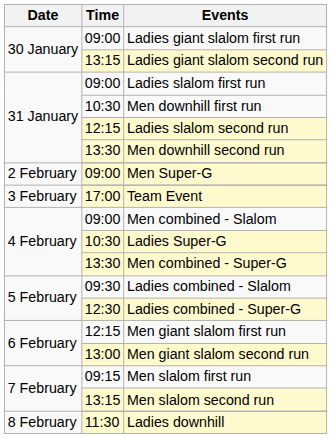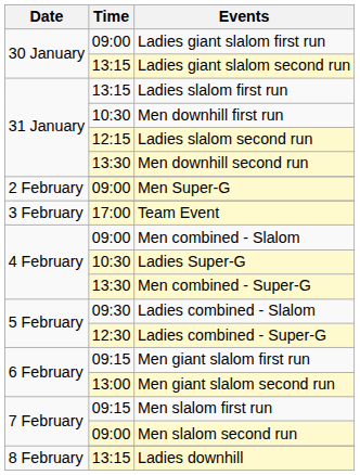 <table class="wikitable" border="1">
 <tr>
 <th>Date</th>
 <th>Time</th>
 <th>Events</th>
 </tr>
 <tr>
 <td rowspan=2>30 January</td>
 <td>09:00</td>
 <td>Ladies giant slalom first run</td>
 </tr>
 <tr bgcolor=lemonchiffon>
 <td>13:15</td>
 <td>Ladies giant slalom second run</td>
 </tr>
 <tr>
 <td rowspan=4>31 January</td>
-<td>09:00</td>
+<td>13:15</td>
 <td>Ladies slalom first run</td>
 </tr>
 <tr>
 <td>10:30</td>
 <td>Men downhill first run</td>
 </tr>
 <tr bgcolor=lemonchiffon>
 <td>12:15</td>
 <td>Ladies slalom second run</td>
 </tr>
 <tr bgcolor=lemonchiffon>
 <td>13:30</td>
 <td>Men downhill second run</td>
 </tr>
 <tr>
 <td rowspan=2>2 February</td>
 </tr>
 <tr bgcolor=lemonchiffon>
 <td>09:00</td>
 <td>Men Super-G</td>
 </tr>
 <tr>
 <td rowspan=2>3 February</td>
 </tr>
 <tr bgcolor=lemonchiffon>
 <td>17:00</td>
 <td>Team Event</td>
 </tr>
 <tr>
 <td rowspan=3>4 February</td>
 <td>09:00</td>
 <td>Men combined - Slalom</td>
 </tr>
 <tr bgcolor=lemonchiffon>
 <td>10:30</td>
 <td>Ladies Super-G</td>
 </tr>
 <tr bgcolor=lemonchiffon>
 <td>13:30</td>
 <td>Men combined - Super-G</td>
 </tr>
 <tr>
 <td rowspan=2>5 February</td>
 <td>09:30</td>
 <td>Ladies combined - Slalom</td>
 </tr>
 <tr bgcolor=lemonchiffon>
 <td>12:30</td>
 <td>Ladies combined - Super-G</td>
 </tr>
 <tr>
 <td rowspan=2>6 February</td>
-<td>12:15</td>
+<td>09:15</td>
 <td>Men giant slalom first run</td>
 </tr>
 <tr bgcolor=lemonchiffon>
 <td>13:00</td>
 <td>Men giant slalom second run</td>
 </tr>
 <tr>
 <td rowspan=2>7 February</td>
 <td>09:15</td>
 <td>Men slalom first run</td>
 </tr>
 <tr bgcolor=lemonchiffon>
-<td>13:15</td>
+<td>09:00</td>
 <td>Men slalom second run</td>
 </tr>
 <tr>
 <td rowspan=2>8 February</td>
 </tr>
 <tr bgcolor=lemonchiffon>
-<td>11:30</td>
+<td>13:15</td>
 <td>Ladies downhill</td>
 </tr>
 </table>
